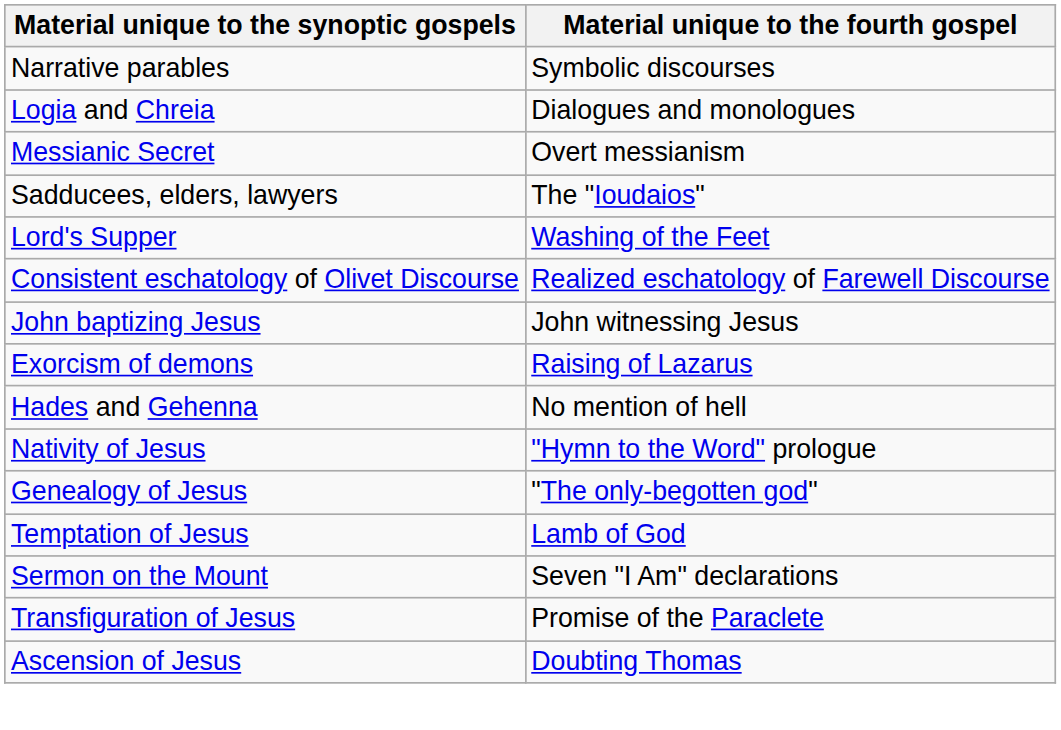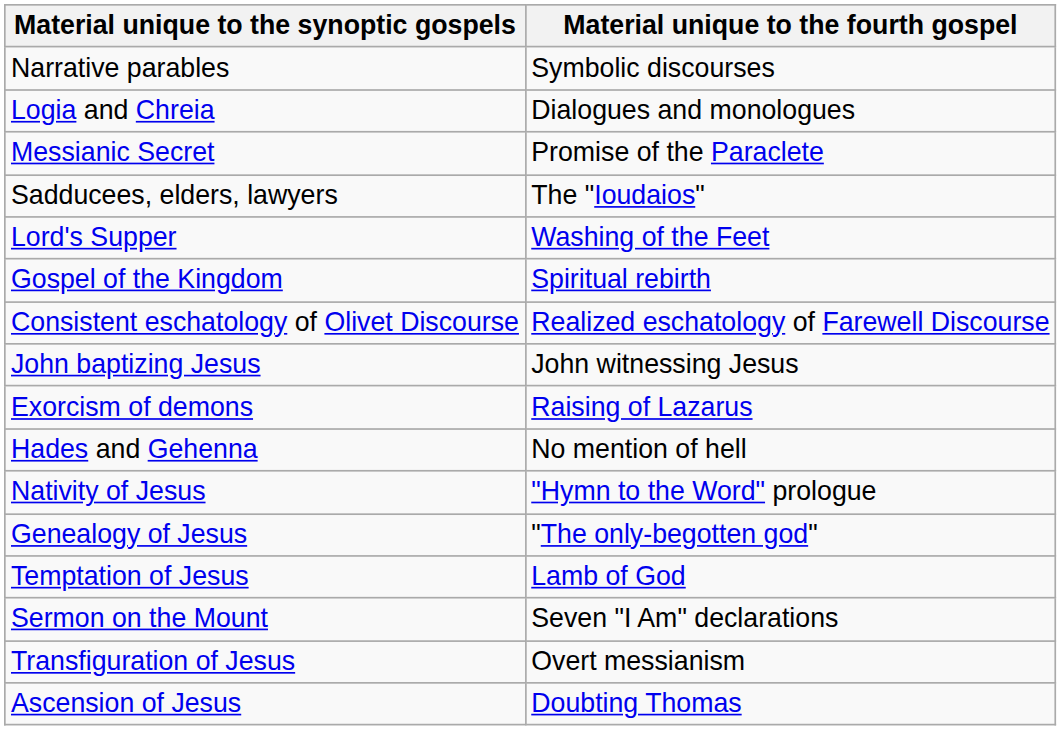 <table class="wikitable">
 <tr>
 <th>Material unique to the synoptic gospels</th>
 <th>Material unique to the fourth gospel</th>
 </tr>
 <tr>
 <td>Narrative parables</td>
 <td>Symbolic discourses</td>
 </tr>
 <tr>
 <td><a href='#'>Logia</a> and <a href='#'>Chreia</a></td>
 <td>Dialogues and monologues</td>
 </tr>
 <tr>
 <td><a href='#'>Messianic Secret</a></td>
-<td>Overt messianism</td>
+<td>Promise of the <a href='#'>Paraclete</a></td>
 </tr>
 <tr>
 <td>Sadducees, elders, lawyers</td>
 <td>The "<a href='#'>Ioudaios</a>"</td>
 </tr>
 <tr>
 <td><a href='#'>Lord's Supper</a></td>
 <td><a href='#'>Washing of the Feet</a></td>
+</tr>
+<tr>
+<td><a href='#'>Gospel of the Kingdom</a></td>
+<td><a href='#'>Spiritual rebirth</a></td>
 </tr>
 <tr>
 <td><a href='#'>Consistent eschatology</a> of <a href='#'>Olivet Discourse</a></td>
 <td><a href='#'>Realized eschatology</a> of <a href='#'>Farewell Discourse</a></td>
 </tr>
 <tr>
 <td><a href='#'>John baptizing Jesus</a></td>
 <td>John witnessing Jesus</td>
 </tr>
 <tr>
 <td><a href='#'>Exorcism of demons</a></td>
 <td><a href='#'>Raising of Lazarus</a></td>
 </tr>
 <tr>
 <td><a href='#'>Hades</a> and <a href='#'>Gehenna</a></td>
 <td>No mention of hell</td>
 </tr>
 <tr>
 <td><a href='#'>Nativity of Jesus</a></td>
 <td><a href='#'>"Hymn to the Word"</a> prologue</td>
 </tr>
 <tr>
 <td><a href='#'>Genealogy of Jesus</a></td>
 <td>"<a href='#'>The only-begotten god</a>"</td>
 </tr>
 <tr>
 <td><a href='#'>Temptation of Jesus</a></td>
 <td><a href='#'>Lamb of God</a></td>
 </tr>
 <tr>
 <td><a href='#'>Sermon on the Mount</a></td>
 <td>Seven "I Am" declarations</td>
 </tr>
 <tr>
 <td><a href='#'>Transfiguration of Jesus</a></td>
-<td>Promise of the <a href='#'>Paraclete</a></td>
+<td>Overt messianism</td>
 </tr>
 <tr>
 <td><a href='#'>Ascension of Jesus</a></td>
 <td><a href='#'>Doubting Thomas</a></td>
 </tr>
 </table>
